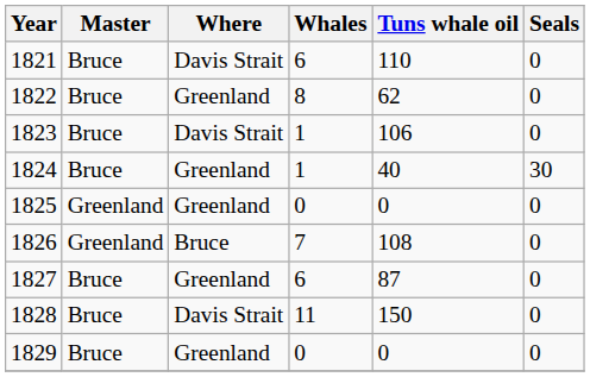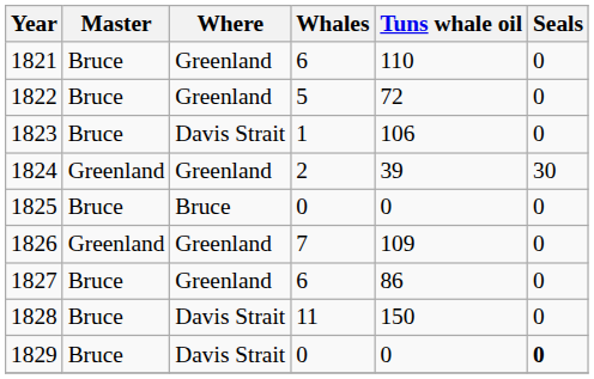 <table class="sortable wikitable">
 <tr>
 <th>Year</th>
 <th>Master</th>
 <th>Where</th>
 <th>Whales</th>
 <th><a href='#'>Tuns</a> whale oil</th>
 <th>Seals</th>
 </tr>
 <tr>
 <td>1821</td>
 <td>Bruce</td>
-<td>Davis Strait</td>
+<td>Greenland</td>
 <td>6</td>
 <td>110</td>
 <td>0</td>
 </tr>
 <tr>
 <td>1822</td>
 <td>Bruce</td>
 <td>Greenland</td>
-<td>8</td>
-<td>62</td>
+<td>5</td>
+<td>72</td>
 <td>0</td>
 </tr>
 <tr>
 <td>1823</td>
 <td>Bruce</td>
 <td>Davis Strait</td>
 <td>1</td>
 <td>106</td>
 <td>0</td>
 </tr>
 <tr>
 <td>1824</td>
-<td>Bruce</td>
 <td>Greenland</td>
-<td>1</td>
-<td>40</td>
+<td>Greenland</td>
+<td>2</td>
+<td>39</td>
 <td>30</td>
 </tr>
 <tr>
 <td>1825</td>
-<td>Greenland</td>
-<td>Greenland</td>
+<td>Bruce</td>
+<td>Bruce</td>
 <td>0</td>
 <td>0</td>
 <td>0</td>
 </tr>
 <tr>
 <td>1826</td>
 <td>Greenland</td>
-<td>Bruce</td>
+<td>Greenland</td>
 <td>7</td>
-<td>108</td>
+<td>109</td>
 <td>0</td>
 </tr>
 <tr>
 <td>1827</td>
 <td>Bruce</td>
 <td>Greenland</td>
 <td>6</td>
-<td>87</td>
+<td>86</td>
 <td>0</td>
 </tr>
 <tr>
 <td>1828</td>
 <td>Bruce</td>
 <td>Davis Strait</td>
 <td>11</td>
 <td>150</td>
 <td>0</td>
 </tr>
 <tr>
 <td>1829</td>
 <td>Bruce</td>
-<td>Greenland</td>
+<td>Davis Strait</td>
 <td>0</td>
 <td>0</td>
-<td>0</td>
+<td><strong>0</strong></td>
 </tr>
 <tr>
 </tr>
 </table>
